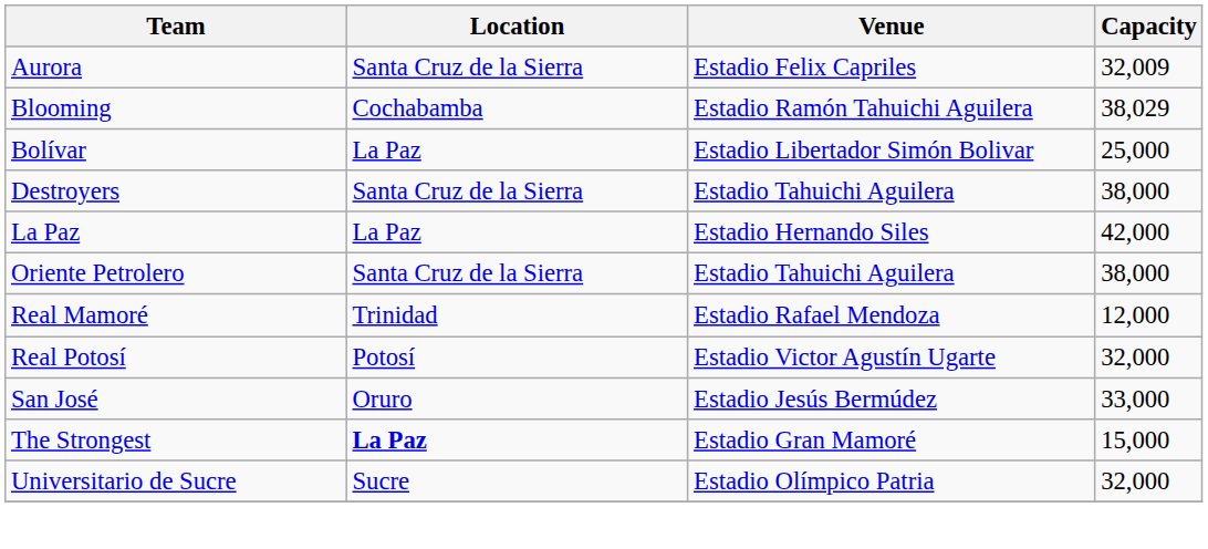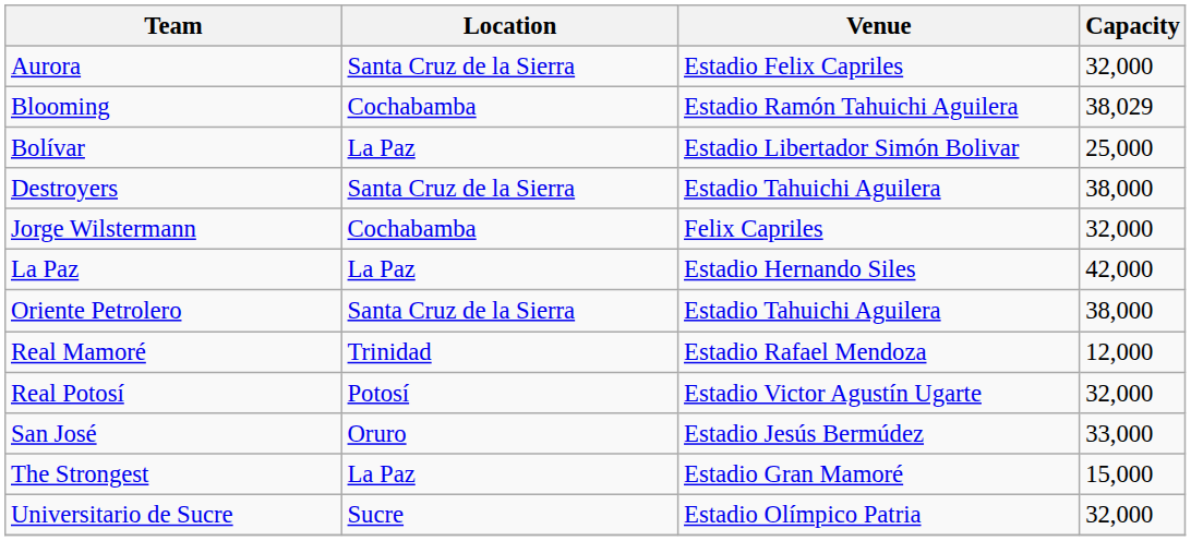 <table class="wikitable sortable" style="font-size:95%">
 <tr>
 <th width="200">Team</th>
 <th width="200">Location</th>
 <th width="240">Venue</th>
 <th>Capacity</th>
 </tr>
 <tr>
 <td><a href='#'>Aurora</a></td>
 <td><a href='#'>Santa Cruz de la Sierra</a></td>
 <td><a href='#'>Estadio Felix Capriles</a></td>
-<td>32,009</td>
+<td>32,000</td>
 </tr>
 <tr>
 <td><a href='#'>Blooming</a></td>
 <td><a href='#'>Cochabamba</a></td>
 <td><a href='#'>Estadio Ramón Tahuichi Aguilera</a></td>
 <td>38,029</td>
 </tr>
 <tr>
 <td><a href='#'>Bolívar</a></td>
 <td><a href='#'>La Paz</a></td>
 <td><a href='#'>Estadio Libertador Simón Bolivar</a></td>
 <td>25,000</td>
 </tr>
 <tr>
 <td><a href='#'>Destroyers</a></td>
 <td><a href='#'>Santa Cruz de la Sierra</a></td>
 <td><a href='#'>Estadio Tahuichi Aguilera</a></td>
 <td>38,000</td>
+</tr>
+<tr>
+<td><a href='#'>Jorge Wilstermann</a></td>
+<td><a href='#'>Cochabamba</a></td>
+<td><a href='#'>Felix Capriles</a></td>
+<td>32,000</td>
 </tr>
 <tr>
 <td><a href='#'>La Paz</a></td>
 <td><a href='#'>La Paz</a></td>
 <td><a href='#'>Estadio Hernando Siles</a></td>
 <td>42,000</td>
 </tr>
 <tr>
 <td><a href='#'>Oriente Petrolero</a></td>
 <td><a href='#'>Santa Cruz de la Sierra</a></td>
 <td><a href='#'>Estadio Tahuichi Aguilera</a></td>
 <td>38,000</td>
 </tr>
 <tr>
 <td><a href='#'>Real Mamoré</a></td>
 <td><a href='#'>Trinidad</a></td>
 <td><a href='#'>Estadio Rafael Mendoza</a></td>
 <td>12,000</td>
 </tr>
 <tr>
 <td><a href='#'>Real Potosí</a></td>
 <td><a href='#'>Potosí</a></td>
 <td><a href='#'>Estadio Victor Agustín Ugarte</a></td>
 <td>32,000</td>
 </tr>
 <tr>
 <td><a href='#'>San José</a></td>
 <td><a href='#'>Oruro</a></td>
 <td><a href='#'>Estadio Jesús Bermúdez</a></td>
 <td>33,000</td>
 </tr>
 <tr>
 <td><a href='#'>The Strongest</a></td>
-<td><strong><a href='#'>La Paz</a></strong></td>
+<td><a href='#'>La Paz</a></td>
 <td><a href='#'>Estadio Gran Mamoré</a></td>
 <td>15,000</td>
 </tr>
 <tr>
 <td><a href='#'>Universitario de Sucre</a></td>
 <td><a href='#'>Sucre</a></td>
 <td><a href='#'>Estadio Olímpico Patria</a></td>
 <td>32,000</td>
 </tr>
 <tr>
 </tr>
 </table>
